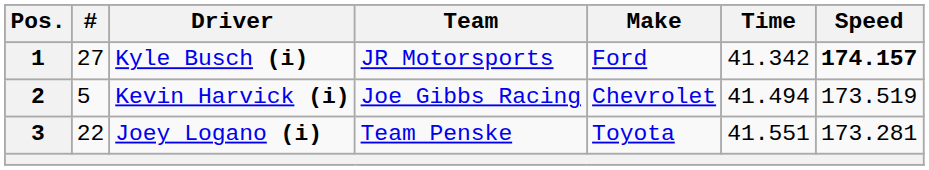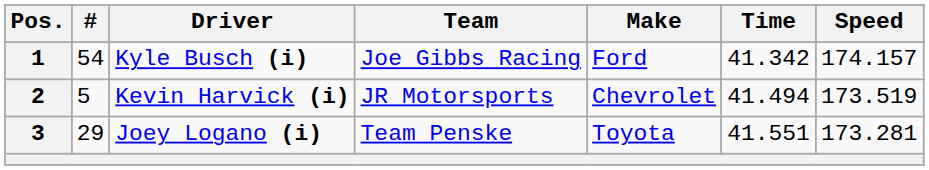 <table class="wikitable" style="font-size:95%">
 <tr>
 <th>Pos.</th>
 <th>#</th>
 <th>Driver</th>
 <th>Team</th>
 <th>Make</th>
 <th>Time</th>
 <th>Speed</th>
 </tr>
 <tr>
 <th>1</th>
-<td>27</td>
+<td>54</td>
 <td><a href='#'>Kyle Busch</a> <strong>(i)</strong></td>
-<td><a href='#'>JR Motorsports</a></td>
+<td><a href='#'>Joe Gibbs Racing</a></td>
 <td><a href='#'>Ford</a></td>
 <td>41.342</td>
-<td><strong>174.157</strong></td>
+<td>174.157</td>
 </tr>
 <tr>
 <th>2</th>
 <td>5</td>
 <td><a href='#'>Kevin Harvick</a> <strong>(i)</strong></td>
-<td><a href='#'>Joe Gibbs Racing</a></td>
+<td><a href='#'>JR Motorsports</a></td>
 <td><a href='#'>Chevrolet</a></td>
 <td>41.494</td>
 <td>173.519</td>
 </tr>
 <tr>
 <th>3</th>
-<td>22</td>
+<td>29</td>
 <td><a href='#'>Joey Logano</a> <strong>(i)</strong></td>
 <td><a href='#'>Team Penske</a></td>
 <td><a href='#'>Toyota</a></td>
 <td>41.551</td>
 <td>173.281</td>
 </tr>
 <tr>
 <th colspan="7"></th>
 </tr>
 </table>
